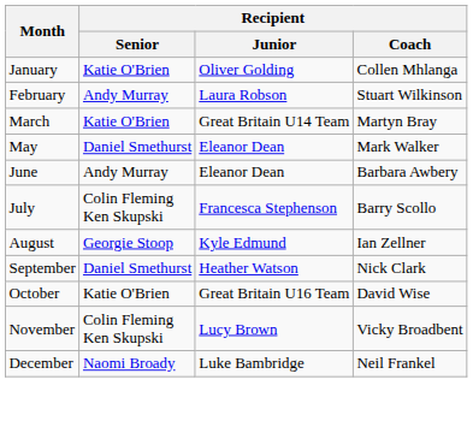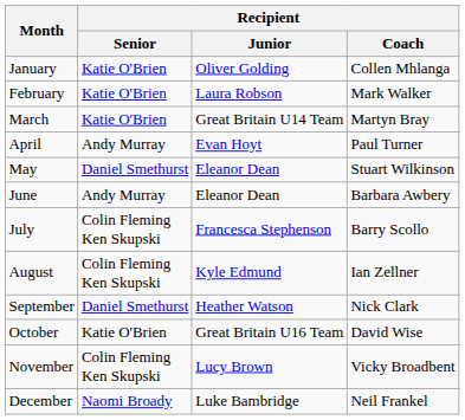 <table class=wikitable style="font-size:90%">
 <tr>
 <th rowspan=2>Month</th>
 <th colspan=3>Recipient</th>
 </tr>
 <tr>
 <th>Senior</th>
 <th>Junior</th>
 <th>Coach</th>
 </tr>
 <tr>
 <td>January</td>
 <td><a href='#'>Katie O'Brien</a></td>
 <td><a href='#'>Oliver Golding</a></td>
 <td>Collen Mhlanga</td>
 </tr>
 <tr>
 <td>February</td>
-<td><a href='#'>Andy Murray</a></td>
+<td><a href='#'>Katie O'Brien</a></td>
 <td><a href='#'>Laura Robson</a></td>
-<td>Stuart Wilkinson</td>
+<td>Mark Walker</td>
 </tr>
 <tr>
 <td>March</td>
 <td><a href='#'>Katie O'Brien</a></td>
 <td>Great Britain U14 Team</td>
 <td>Martyn Bray</td>
 </tr>
 <tr>
+<td>April</td>
+<td>Andy Murray</td>
+<td><a href='#'>Evan Hoyt</a></td>
+<td>Paul Turner</td>
+</tr>
+<tr>
 <td>May</td>
 <td><a href='#'>Daniel Smethurst</a></td>
 <td><a href='#'>Eleanor Dean</a></td>
-<td>Mark Walker</td>
+<td>Stuart Wilkinson</td>
 </tr>
 <tr>
 <td>June</td>
 <td>Andy Murray</td>
 <td>Eleanor Dean</td>
 <td>Barbara Awbery</td>
 </tr>
 <tr>
 <td>July</td>
 <td>Colin Fleming <br> Ken Skupski</td>
 <td><a href='#'>Francesca Stephenson</a></td>
 <td>Barry Scollo</td>
 </tr>
 <tr>
 <td>August</td>
-<td><a href='#'>Georgie Stoop</a></td>
+<td>Colin Fleming <br> Ken Skupski</td>
 <td><a href='#'>Kyle Edmund</a></td>
 <td>Ian Zellner</td>
 </tr>
 <tr>
 <td>September</td>
 <td><a href='#'>Daniel Smethurst</a></td>
 <td><a href='#'>Heather Watson</a></td>
 <td>Nick Clark</td>
 </tr>
 <tr>
 <td>October</td>
 <td>Katie O'Brien</td>
 <td>Great Britain U16 Team</td>
 <td>David Wise</td>
 </tr>
 <tr>
 <td>November</td>
 <td>Colin Fleming <br> Ken Skupski</td>
 <td><a href='#'>Lucy Brown</a></td>
 <td>Vicky Broadbent</td>
 </tr>
 <tr>
 <td>December</td>
 <td><a href='#'>Naomi Broady</a></td>
 <td>Luke Bambridge</td>
 <td>Neil Frankel</td>
 </tr>
 </table>
